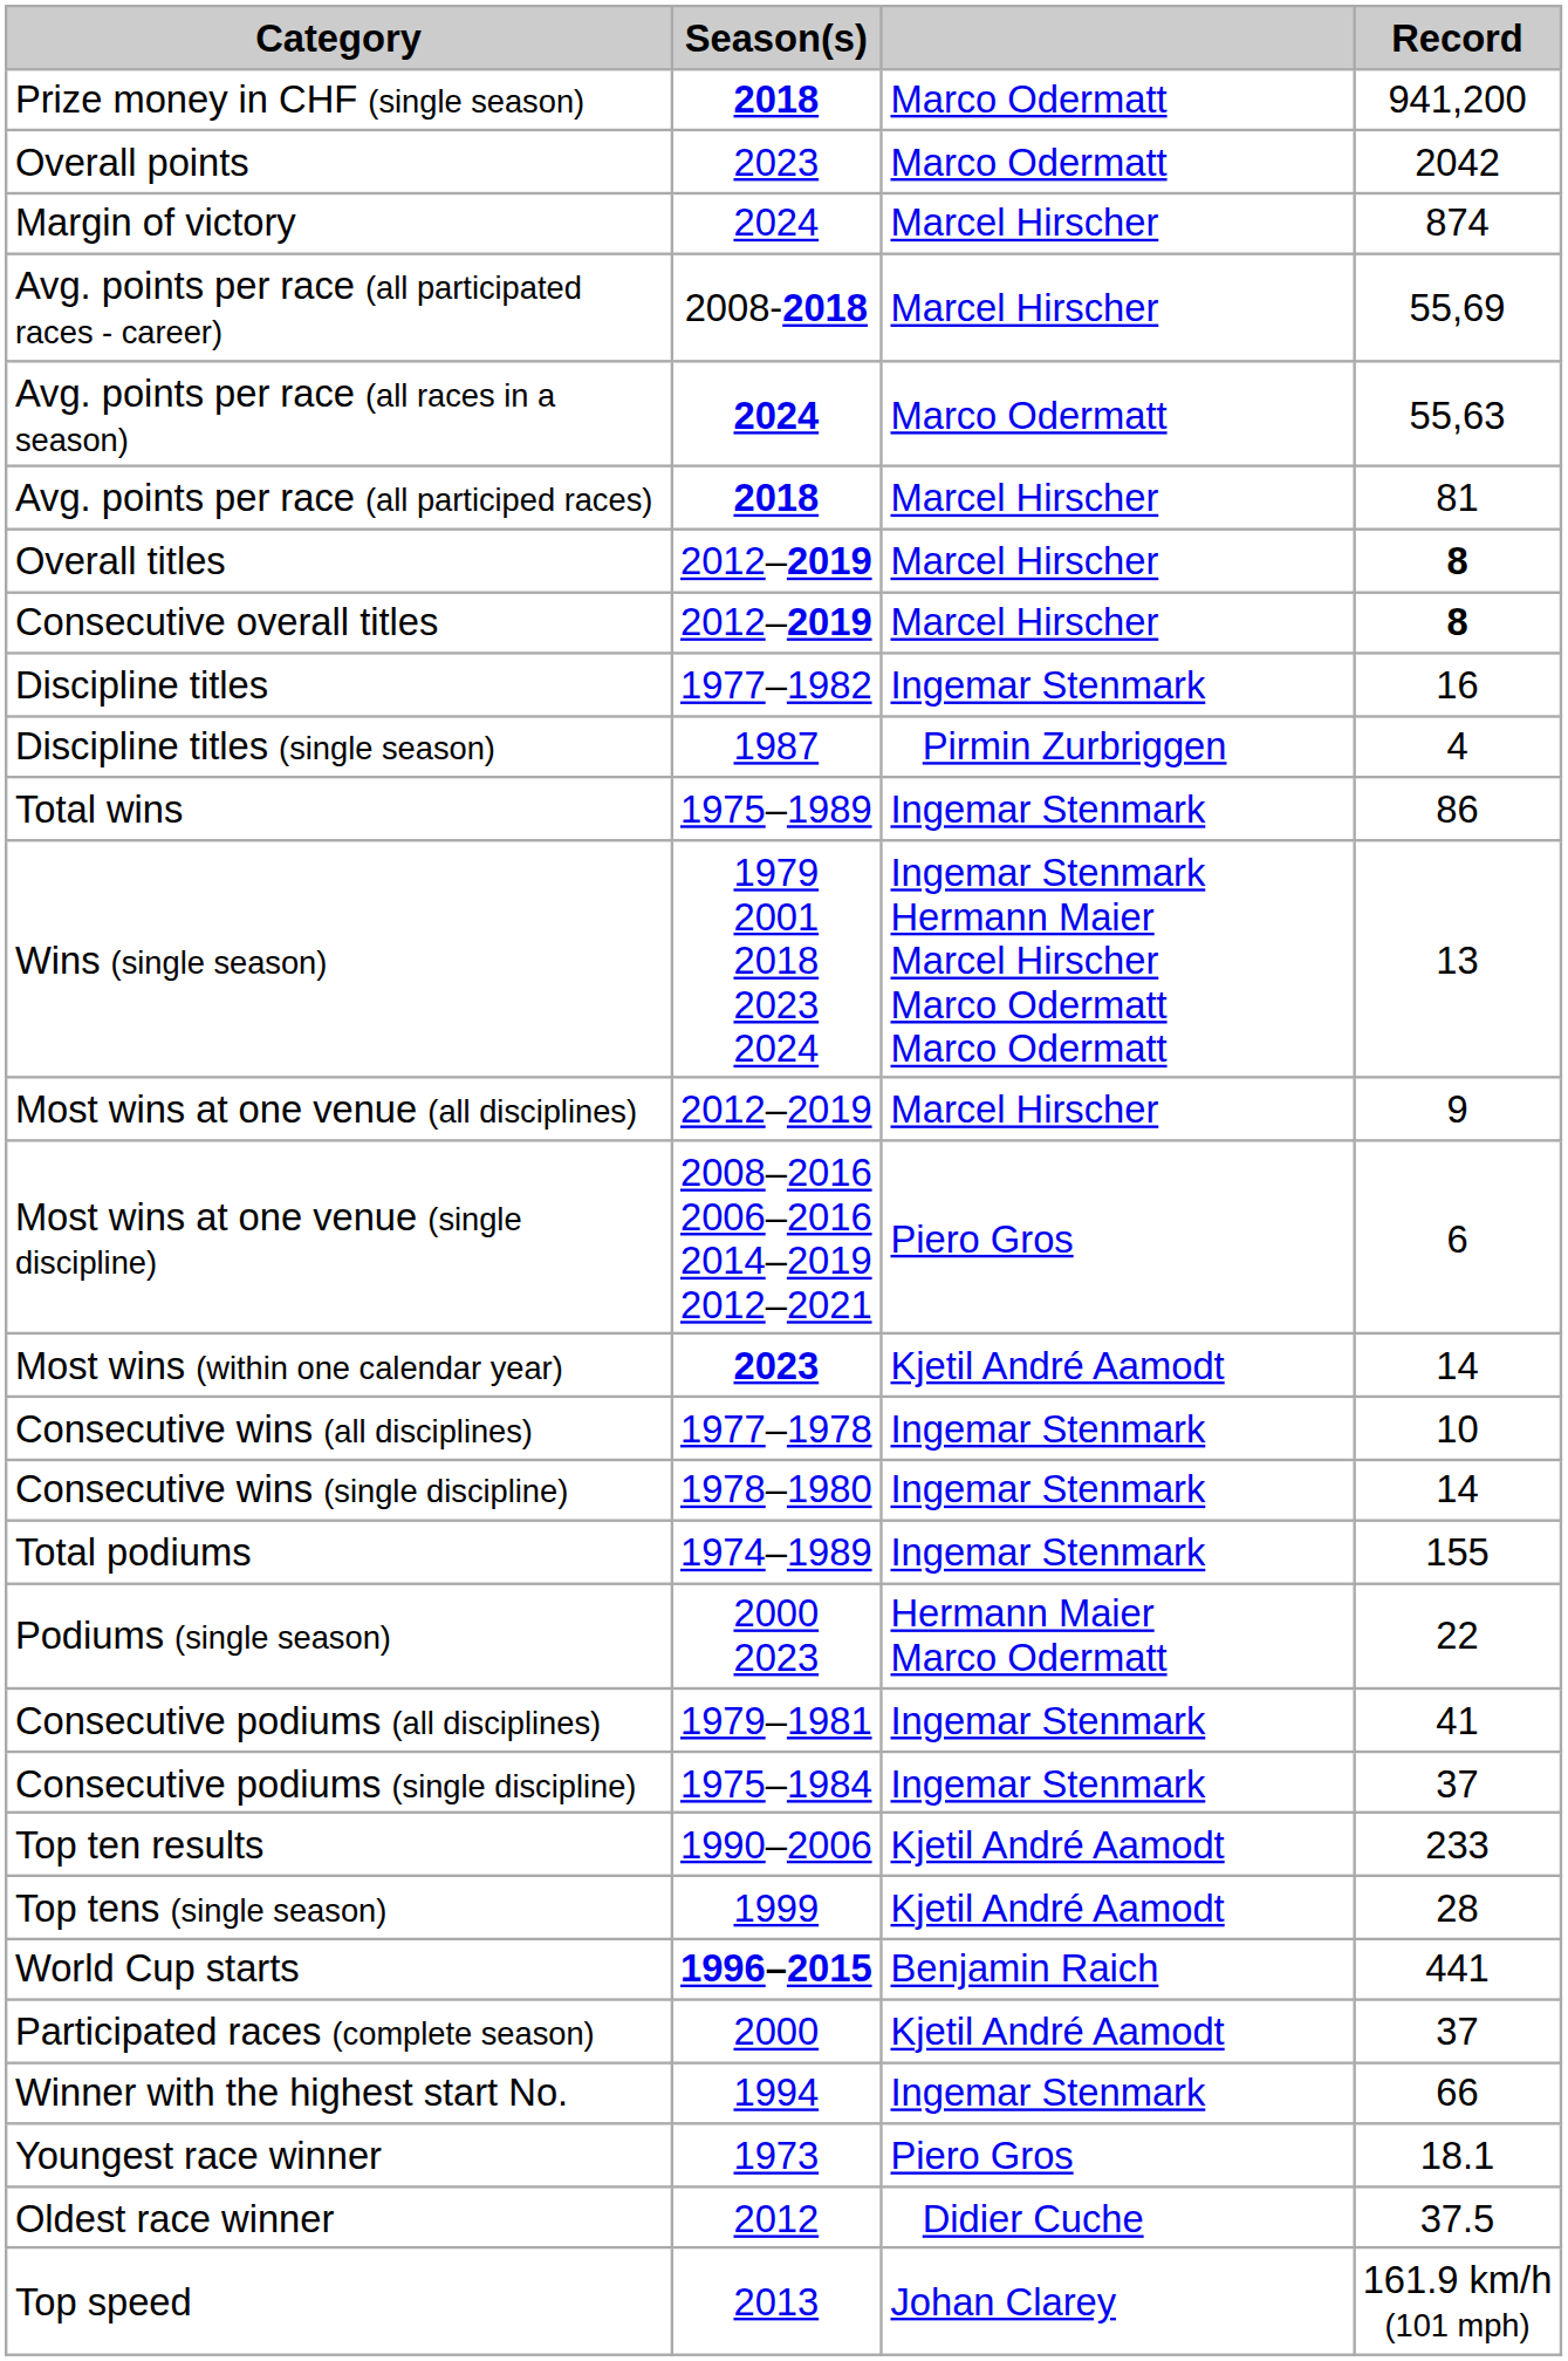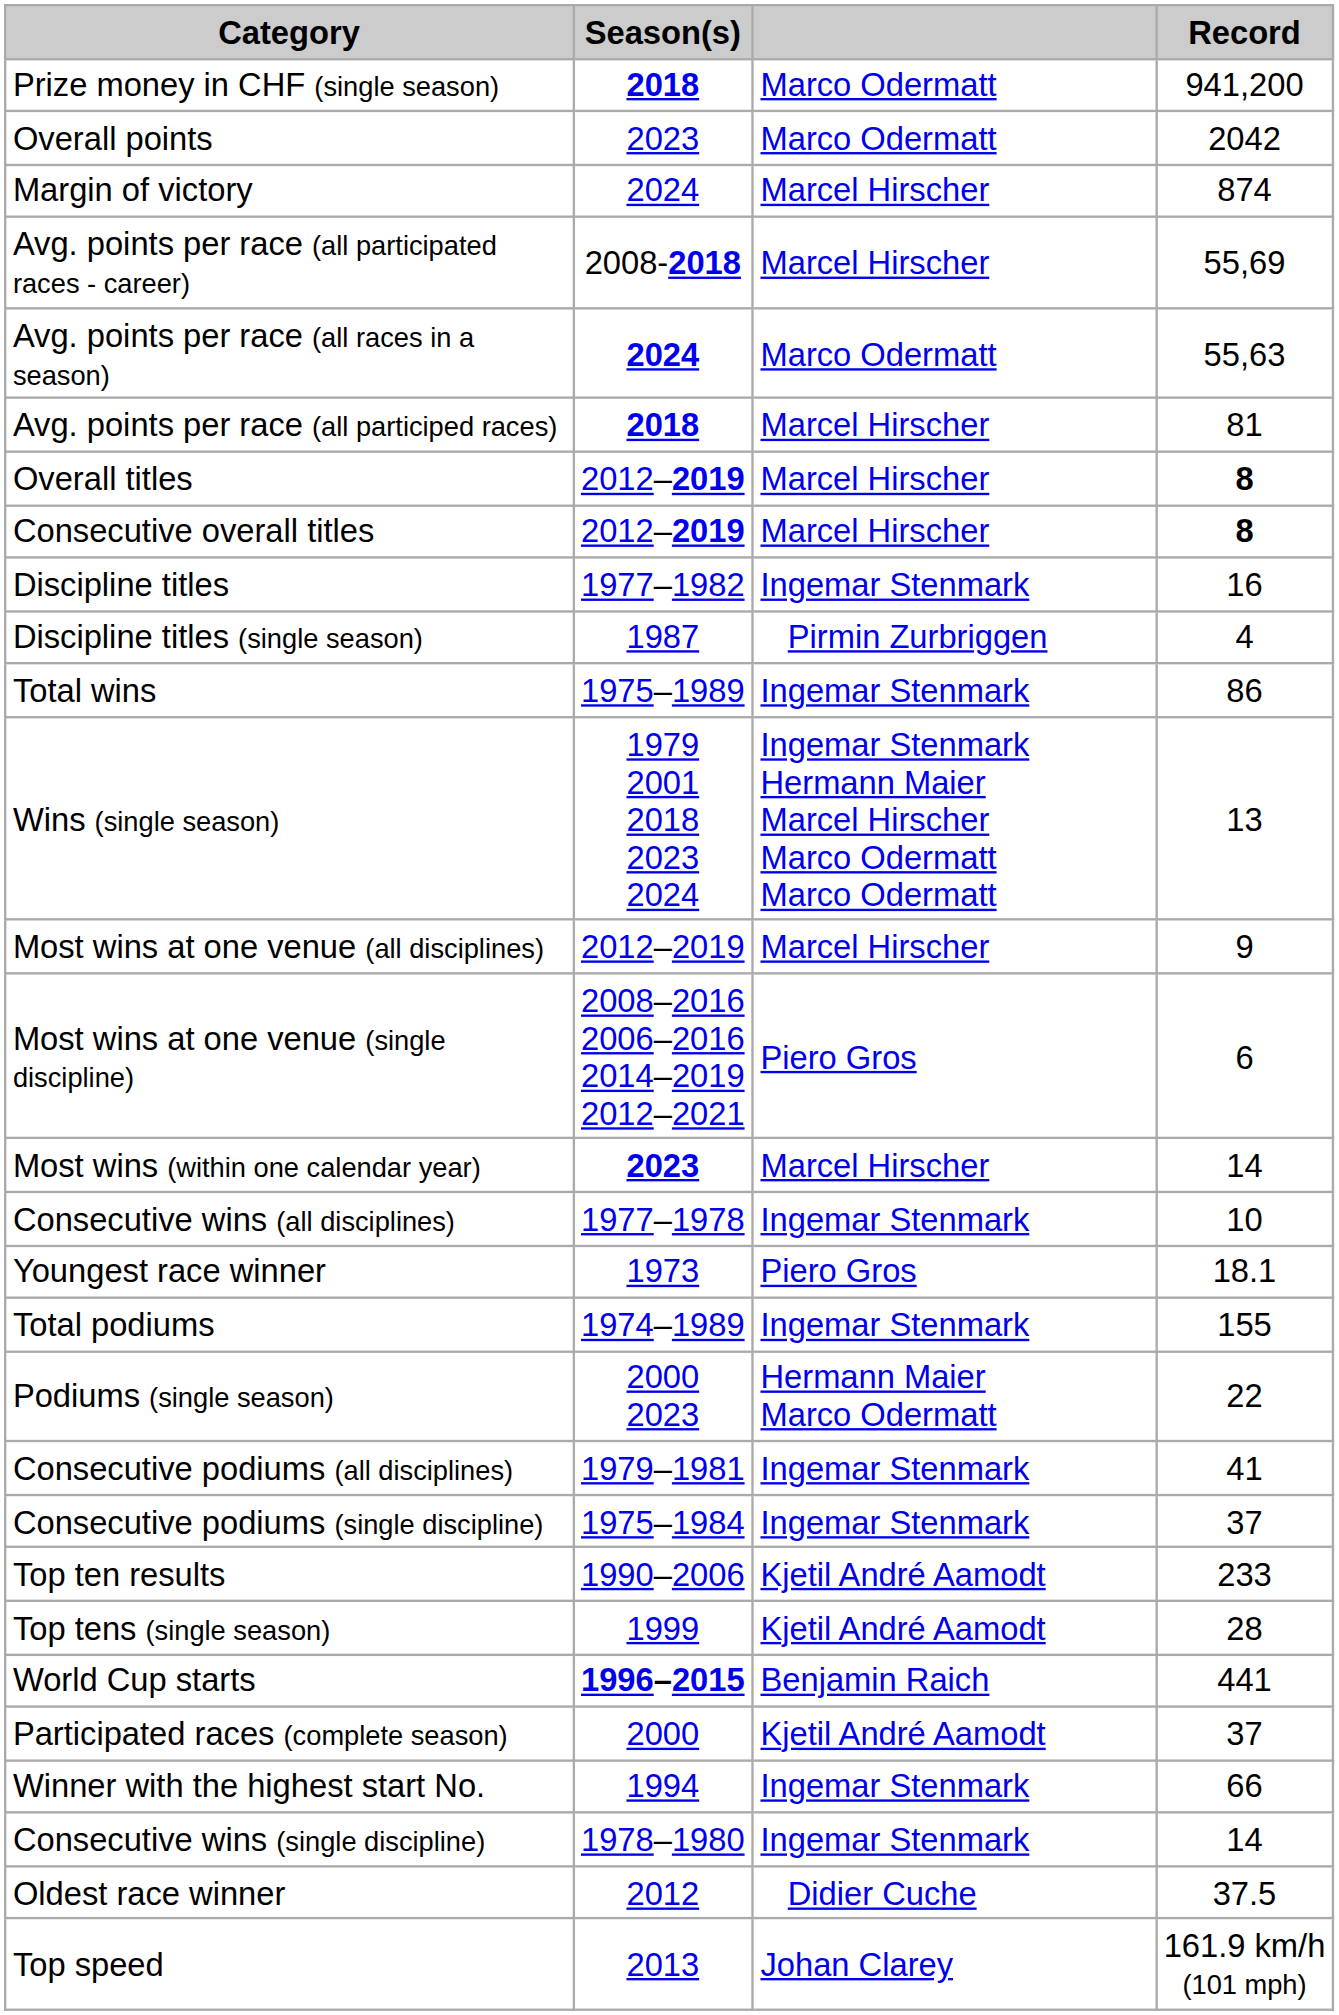 <table class="wikitable sortable" style="font-size:87%; text-align:left; border:grey solid 1px; border-collapse:collapse; background:#ffffff">
 <tr style="background:#ccc; text-align:center;">
 <th style="background-color: #ccc;" width="235">Category</th>
 <th style="background-color: #ccc;" width="70">Season(s)</th>
 <th style="background-color: #ccc;" width="165"></th>
 <th style="background-color: #ccc;" width="50">Record</th>
 </tr>
 <tr>
 <td>Prize money in CHF <small>(single season)</small></td>
 <td align=center><strong><a href='#'>2018</a> </strong></td>
 <td> <a href='#'>Marco Odermatt</a></td>
 <td align=center>941,200</td>
 </tr>
 <tr>
 <td>Overall points</td>
 <td align=center><a href='#'>2023</a></td>
 <td> <a href='#'>Marco Odermatt</a></td>
 <td align=center>2042</td>
 </tr>
 <tr>
 <td>Margin of victory</td>
 <td align=center><a href='#'>2024</a></td>
 <td> <a href='#'>Marcel Hirscher</a></td>
 <td align=center>874</td>
 </tr>
 <tr>
 <td>Avg. points per race <small>(all participated races - career)</small></td>
 <td align=center>2008-<strong><a href='#'>2018</a> </strong></td>
 <td> <a href='#'>Marcel Hirscher</a></td>
 <td align=center>55,69</td>
 </tr>
 <tr>
 <td>Avg. points per race <small>(all races in a season)</small></td>
 <td align=center><strong><a href='#'>2024</a> </strong></td>
 <td> <a href='#'>Marco Odermatt</a></td>
 <td align=center>55,63</td>
 </tr>
 <tr>
 <td>Avg. points per race <small>(all participed races)</small></td>
 <td align=center><strong><a href='#'>2018</a> </strong></td>
 <td> <a href='#'>Marcel Hirscher</a></td>
 <td align=center>81</td>
 </tr>
 <tr>
 <td>Overall titles</td>
 <td align=center><a href='#'>2012</a>–<strong><a href='#'>2019</a> </strong></td>
 <td> <a href='#'>Marcel Hirscher</a></td>
 <td align=center><strong>8</strong></td>
 </tr>
 <tr>
 <td>Consecutive overall titles</td>
 <td align=center><a href='#'>2012</a>–<strong><a href='#'>2019</a> </strong></td>
 <td> <a href='#'>Marcel Hirscher</a></td>
 <td align=center><strong>8</strong></td>
 </tr>
 <tr>
 <td>Discipline titles</td>
 <td align=center><a href='#'>1977</a>–<a href='#'>1982</a></td>
 <td> <a href='#'>Ingemar Stenmark</a></td>
 <td align=center>16</td>
 </tr>
 <tr>
 <td>Discipline titles <small>(single season)</small></td>
 <td align=center><a href='#'>1987</a></td>
 <td>   <a href='#'>Pirmin Zurbriggen</a></td>
 <td align=center>4</td>
 </tr>
 <tr>
 <td>Total wins</td>
 <td align=center><a href='#'>1975</a>–<a href='#'>1989</a></td>
 <td> <a href='#'>Ingemar Stenmark</a></td>
 <td align=center>86</td>
 </tr>
 <tr>
 <td>Wins <small>(single season)</small></td>
 <td align=center><a href='#'>1979</a><br> <a href='#'>2001</a><br> <a href='#'>2018</a> <br> <a href='#'>2023</a> <br> <a href='#'>2024</a></td>
 <td> <a href='#'>Ingemar Stenmark</a><br> <a href='#'>Hermann Maier</a><br> <a href='#'>Marcel Hirscher</a><br> <a href='#'>Marco Odermatt</a> <br> <a href='#'>Marco Odermatt</a></td>
 <td align=center>13</td>
 </tr>
 <tr>
 <td>Most wins at one venue <small>(all disciplines)</small></td>
 <td align=center><a href='#'>2012</a>–<a href='#'>2019</a></td>
 <td> <a href='#'>Marcel Hirscher</a></td>
 <td align=center>9</td>
 </tr>
 <tr>
 <td>Most wins at one venue <small>(single discipline)</small></td>
 <td align=center><a href='#'>2008</a>–<a href='#'>2016</a><br> <a href='#'>2006</a>–<a href='#'>2016</a><br> <a href='#'>2014</a>–<a href='#'>2019</a> <a href='#'>2012</a>–<a href='#'>2021</a><br></td>
 <td> <a href='#'>Piero Gros</a></td>
 <td align=center>6</td>
 </tr>
 <tr>
 <td>Most wins <small>(within one calendar year)</small></td>
 <td align=center><strong><a href='#'>2023</a> </strong></td>
-<td> <a href='#'>Kjetil André Aamodt</a></td>
+<td> <a href='#'>Marcel Hirscher</a></td>
 <td align=center>14</td>
 </tr>
 <tr>
 <td>Consecutive wins <small>(all disciplines)</small></td>
 <td align=center><a href='#'>1977</a>–<a href='#'>1978</a></td>
 <td> <a href='#'>Ingemar Stenmark</a></td>
 <td align=center>10</td>
 </tr>
 <tr>
-<td>Consecutive wins <small>(single discipline)</small></td>
-<td align=center><a href='#'>1978</a>–<a href='#'>1980</a></td>
-<td> <a href='#'>Ingemar Stenmark</a></td>
-<td align=center>14</td>
+<td>Youngest race winner</td>
+<td align=center><a href='#'>1973</a></td>
+<td> <a href='#'>Piero Gros</a></td>
+<td align=center>18.1</td>
 </tr>
 <tr>
 <td>Total podiums</td>
 <td align=center><a href='#'>1974</a>–<a href='#'>1989</a></td>
 <td> <a href='#'>Ingemar Stenmark</a></td>
 <td align=center>155</td>
 </tr>
 <tr>
 <td>Podiums <small>(single season)</small></td>
 <td align=center><a href='#'>2000</a> <br> <a href='#'>2023</a></td>
 <td> <a href='#'>Hermann Maier</a> <br> <a href='#'>Marco Odermatt</a></td>
 <td align=center>22</td>
 </tr>
 <tr>
 <td>Consecutive podiums <small>(all disciplines)</small></td>
 <td align=center><a href='#'>1979</a>–<a href='#'>1981</a></td>
 <td> <a href='#'>Ingemar Stenmark</a></td>
 <td align=center>41</td>
 </tr>
 <tr>
 <td>Consecutive podiums <small>(single discipline)</small></td>
 <td align=center><a href='#'>1975</a>–<a href='#'>1984</a></td>
 <td> <a href='#'>Ingemar Stenmark</a></td>
 <td align=center>37</td>
 </tr>
 <tr>
 <td>Top ten results</td>
 <td align=center><a href='#'>1990</a>–<a href='#'>2006</a></td>
 <td> <a href='#'>Kjetil André Aamodt</a></td>
 <td align=center>233</td>
 </tr>
 <tr>
 <td>Top tens <small>(single season)</small></td>
 <td align=center><a href='#'>1999</a></td>
 <td> <a href='#'>Kjetil André Aamodt</a></td>
 <td align=center>28</td>
 </tr>
 <tr>
 <td>World Cup starts</td>
 <td align=center><strong><a href='#'>1996</a>–<a href='#'>2015</a></strong></td>
 <td> <a href='#'>Benjamin Raich</a></td>
 <td align=center>441</td>
 </tr>
 <tr>
 <td>Participated races <small>(complete season)</small></td>
 <td align=center><a href='#'>2000</a></td>
 <td> <a href='#'>Kjetil André Aamodt</a></td>
 <td align=center>37</td>
 </tr>
 <tr>
 <td>Winner with the highest start No.</td>
 <td align=center><a href='#'>1994</a></td>
 <td> <a href='#'>Ingemar Stenmark</a></td>
 <td align=center>66</td>
 </tr>
 <tr>
-<td>Youngest race winner</td>
-<td align=center><a href='#'>1973</a></td>
-<td> <a href='#'>Piero Gros</a></td>
-<td align=center>18.1</td>
+<td>Consecutive wins <small>(single discipline)</small></td>
+<td align=center><a href='#'>1978</a>–<a href='#'>1980</a></td>
+<td> <a href='#'>Ingemar Stenmark</a></td>
+<td align=center>14</td>
 </tr>
 <tr>
 <td>Oldest race winner</td>
 <td align=center><a href='#'>2012</a></td>
 <td>   <a href='#'>Didier Cuche</a></td>
 <td align=center>37.5</td>
 </tr>
 <tr>
 <td>Top speed</td>
 <td align=center><a href='#'>2013</a></td>
 <td> <a href='#'>Johan Clarey</a></td>
 <td align=center>161.9 km/h<br><small>(101 mph)</small></td>
 </tr>
 </table>
